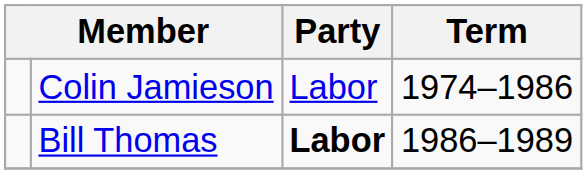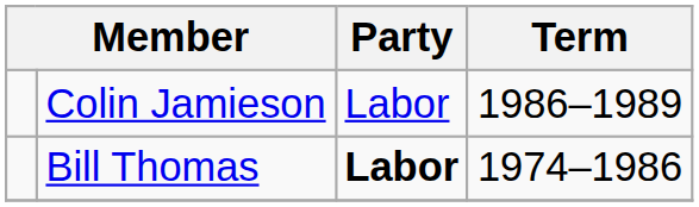 <table class="wikitable">
 <tr>
 <th colspan="2">Member</th>
 <th>Party</th>
 <th>Term</th>
 </tr>
 <tr>
 <td> </td>
 <td><a href='#'>Colin Jamieson</a></td>
 <td><a href='#'>Labor</a></td>
-<td>1974–1986</td>
+<td>1986–1989</td>
 </tr>
 <tr>
 <td> </td>
 <td><a href='#'>Bill Thomas</a></td>
 <td><strong>Labor</strong></td>
-<td>1986–1989</td>
+<td>1974–1986</td>
 </tr>
 <tr>
 </tr>
 </table>
